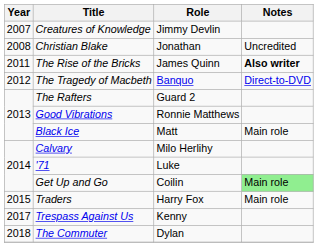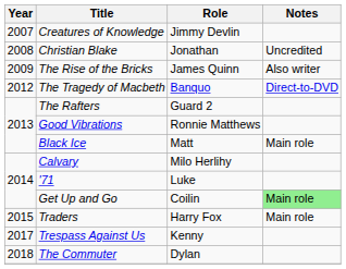 <table class = "wikitable sortable">
 <tr>
 <th>Year</th>
 <th>Title</th>
 <th>Role</th>
 <th class = "unsortable">Notes</th>
 </tr>
 <tr>
 <td>2007</td>
 <td><em>Creatures of Knowledge</em></td>
 <td>Jimmy Devlin</td>
 <td></td>
 </tr>
 <tr>
 <td>2008</td>
 <td><em>Christian Blake</em></td>
 <td>Jonathan</td>
 <td>Uncredited</td>
 </tr>
 <tr>
-<td>2011</td>
+<td>2009</td>
 <td><em>The Rise of the Bricks</em></td>
 <td>James Quinn</td>
-<td><strong>Also writer</strong></td>
+<td>Also writer</td>
 </tr>
 <tr>
 <td>2012</td>
 <td><em>The Tragedy of Macbeth</em></td>
 <td><a href='#'>Banquo</a></td>
 <td><a href='#'>Direct-to-DVD</a></td>
 </tr>
 <tr>
 <td rowspan="3">2013</td>
 <td><em>The Rafters</em></td>
 <td>Guard 2</td>
 <td></td>
 </tr>
 <tr>
 <td><em><a href='#'>Good Vibrations</a></em></td>
 <td>Ronnie Matthews</td>
 <td></td>
 </tr>
 <tr>
 <td><em><a href='#'>Black Ice</a></em></td>
 <td>Matt</td>
 <td>Main role</td>
 </tr>
 <tr>
 <td rowspan="3">2014</td>
 <td><em><a href='#'>Calvary</a></em></td>
 <td>Milo Herlihy</td>
 <td></td>
 </tr>
 <tr>
 <td><em><a href='#'>'71</a></em></td>
 <td>Luke</td>
 <td></td>
 </tr>
 <tr>
 <td><em>Get Up and Go</em></td>
 <td>Coilin</td>
 <td style="background: lightgreen;">Main role</td>
 </tr>
 <tr>
 <td>2015</td>
 <td><em>Traders</em></td>
 <td>Harry Fox</td>
 <td>Main role</td>
 </tr>
 <tr>
 <td>2017</td>
 <td><em><a href='#'>Trespass Against Us</a></em></td>
 <td>Kenny</td>
 <td></td>
 </tr>
 <tr>
 <td>2018</td>
 <td><em><a href='#'>The Commuter</a></em></td>
 <td>Dylan</td>
 <td></td>
 </tr>
 <tr>
 </tr>
 </table>
